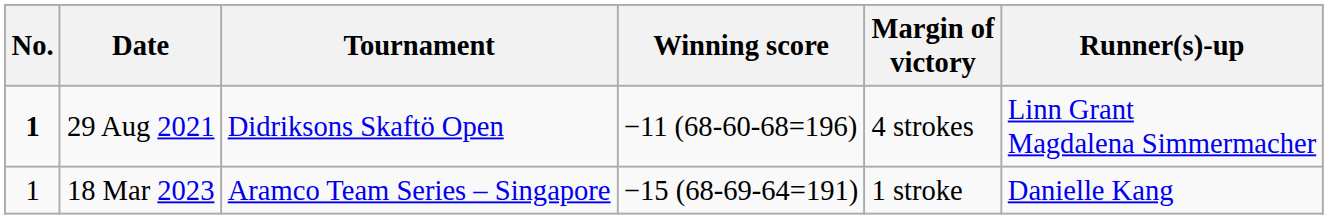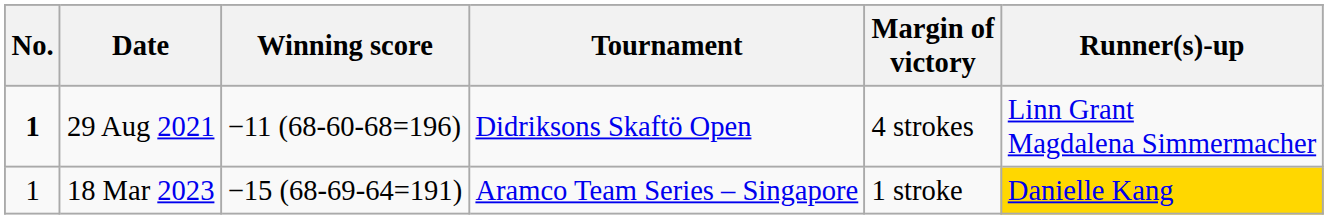 <table class="wikitable" style="font-size:95%;">
 <tr>
 <th>No.</th>
 <th>Date</th>
+<th>Winning score</th>
 <th>Tournament</th>
-<th>Winning score</th>
 <th>Margin of<br>victory</th>
 <th>Runner(s)-up</th>
 </tr>
 <tr>
 <td align=center><strong>1</strong></td>
 <td>29 Aug <a href='#'>2021</a></td>
+<td>−11 (68-60-68=196)</td>
 <td><a href='#'>Didriksons Skaftö Open</a></td>
-<td>−11 (68-60-68=196)</td>
 <td>4 strokes</td>
 <td> <a href='#'>Linn Grant</a><br> <a href='#'>Magdalena Simmermacher</a></td>
 </tr>
 <tr>
 <td align=center>1</td>
 <td>18 Mar <a href='#'>2023</a></td>
+<td>−15 (68-69-64=191)</td>
 <td><a href='#'>Aramco Team Series – Singapore</a></td>
-<td>−15 (68-69-64=191)</td>
 <td>1 stroke</td>
-<td> <a href='#'>Danielle Kang</a></td>
+<td style="background: gold;"> <a href='#'>Danielle Kang</a></td>
 </tr>
 </table>
